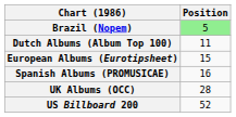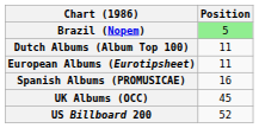 <table class="wikitable sortable plainrowheaders" style="text-align:center;">
 <tr>
 <th scope="column">Chart (1986)</th>
 <th scope="column">Position</th>
 </tr>
 <tr>
 <th scope="row">Brazil (<a href='#'>Nopem</a>)</th>
 <td style="background: lightgreen;">5</td>
 </tr>
 <tr>
 <th scope="row">Dutch Albums (Album Top 100)</th>
 <td>11</td>
 </tr>
 <tr>
 <th scope="row">European Albums (<em>Eurotipsheet</em>)</th>
-<td>15</td>
+<td>11</td>
 </tr>
 <tr>
 <th scope="row">Spanish Albums (PROMUSICAE)</th>
 <td>16</td>
 </tr>
 <tr>
 <th scope="row">UK Albums (OCC)</th>
-<td>28</td>
+<td>45</td>
 </tr>
 <tr>
 <th scope="row">US <em>Billboard</em> 200</th>
 <td>52</td>
 </tr>
 </table>
